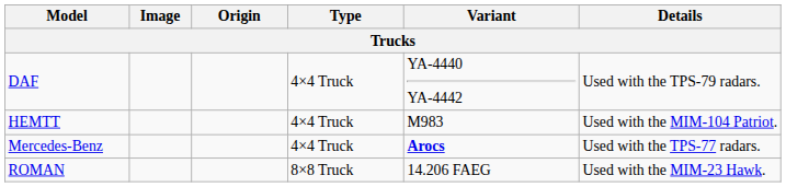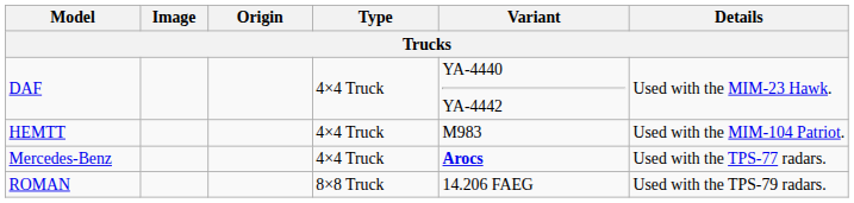 <table class="wikitable">
 <tr>
 <th style="text-align:center; width:16%;">Model</th>
 <th style="text-align:center; width:8%;">Image</th>
 <th style="text-align:center;">Origin</th>
 <th style="text-align:center; width:15%;">Type</th>
 <th style="text-align:center;">Variant</th>
 <th style="text-align:center; width:26%;">Details</th>
 </tr>
 <tr>
 <th colspan="6">Trucks</th>
 </tr>
 <tr>
 <td><a href='#'>DAF</a></td>
 <td></td>
 <td></td>
 <td>4×4 Truck</td>
 <td>YA-4440<hr>YA-4442</td>
-<td>Used with the TPS-79 radars.</td>
+<td>Used with the <a href='#'>MIM-23 Hawk</a>.</td>
 </tr>
 <tr>
 <td><a href='#'>HEMTT</a></td>
 <td></td>
 <td></td>
 <td>4×4 Truck</td>
 <td>M983</td>
 <td>Used with the <a href='#'>MIM-104 Patriot</a>.</td>
 </tr>
 <tr>
 <td><a href='#'>Mercedes-Benz</a></td>
 <td></td>
 <td></td>
 <td>4×4 Truck</td>
 <td><strong><a href='#'>Arocs</a></strong></td>
 <td>Used with the <a href='#'>TPS-77</a> radars.</td>
 </tr>
 <tr>
 <td><a href='#'>ROMAN</a></td>
 <td></td>
 <td></td>
 <td>8×8 Truck</td>
 <td>14.206 FAEG</td>
-<td>Used with the <a href='#'>MIM-23 Hawk</a>.</td>
+<td>Used with the TPS-79 radars.</td>
 </tr>
 </table>
